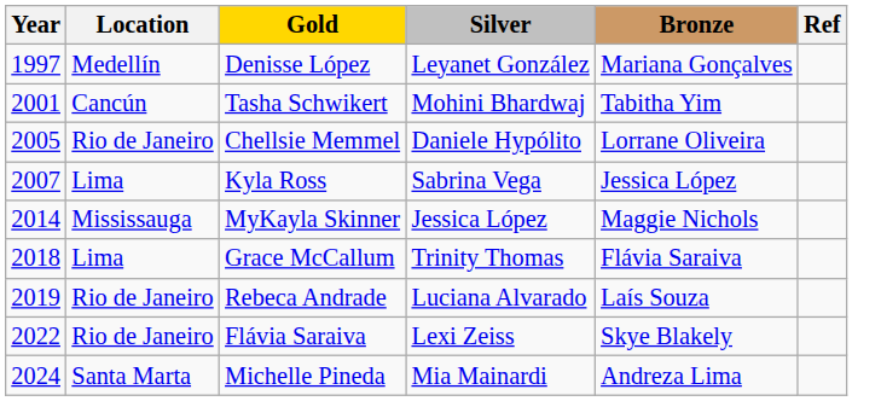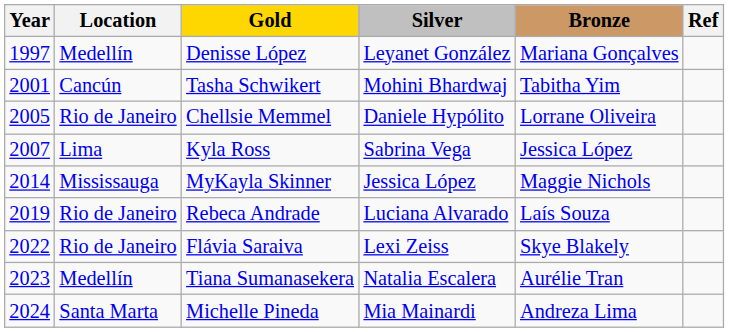 <table class="wikitable">
 <tr>
 <th>Year</th>
 <th>Location</th>
 <th style="background-color:gold;">Gold</th>
 <th style="background-color:silver;">Silver</th>
 <th style="background-color:#cc9966;">Bronze</th>
 <th>Ref</th>
 </tr>
 <tr>
 <td><a href='#'>1997</a></td>
 <td> <a href='#'>Medellín</a></td>
 <td> <a href='#'>Denisse López</a></td>
 <td> <a href='#'>Leyanet González</a></td>
 <td> <a href='#'>Mariana Gonçalves</a></td>
 <td></td>
 </tr>
 <tr>
 <td><a href='#'>2001</a></td>
 <td> <a href='#'>Cancún</a></td>
 <td> <a href='#'>Tasha Schwikert</a></td>
 <td> <a href='#'>Mohini Bhardwaj</a></td>
 <td> <a href='#'>Tabitha Yim</a></td>
 <td></td>
 </tr>
 <tr>
 <td><a href='#'>2005</a></td>
 <td> <a href='#'>Rio de Janeiro</a></td>
 <td> <a href='#'>Chellsie Memmel</a></td>
 <td> <a href='#'>Daniele Hypólito</a></td>
 <td> <a href='#'>Lorrane Oliveira</a></td>
 <td></td>
 </tr>
 <tr>
 <td><a href='#'>2007</a></td>
 <td> <a href='#'>Lima</a></td>
 <td> <a href='#'>Kyla Ross</a></td>
 <td> <a href='#'>Sabrina Vega</a></td>
 <td> <a href='#'>Jessica López</a></td>
 <td></td>
 </tr>
 <tr>
 <td><a href='#'>2014</a></td>
 <td> <a href='#'>Mississauga</a></td>
 <td> <a href='#'>MyKayla Skinner</a></td>
 <td> <a href='#'>Jessica López</a></td>
 <td> <a href='#'>Maggie Nichols</a></td>
 <td></td>
 </tr>
 <tr>
-<td><a href='#'>2018</a></td>
-<td> <a href='#'>Lima</a></td>
-<td> <a href='#'>Grace McCallum</a></td>
-<td> <a href='#'>Trinity Thomas</a></td>
-<td> <a href='#'>Flávia Saraiva</a></td>
-<td></td>
-</tr>
-<tr>
 <td><a href='#'>2019</a></td>
 <td> <a href='#'>Rio de Janeiro</a></td>
 <td> <a href='#'>Rebeca Andrade</a></td>
 <td> <a href='#'>Luciana Alvarado</a></td>
 <td> <a href='#'>Laís Souza</a></td>
 <td></td>
 </tr>
 <tr>
 <td><a href='#'>2022</a></td>
 <td> <a href='#'>Rio de Janeiro</a></td>
 <td> <a href='#'>Flávia Saraiva</a></td>
 <td> <a href='#'>Lexi Zeiss</a></td>
 <td> <a href='#'>Skye Blakely</a></td>
 <td></td>
 </tr>
 <tr>
+<td><a href='#'>2023</a></td>
+<td> <a href='#'>Medellín</a></td>
+<td> <a href='#'>Tiana Sumanasekera</a></td>
+<td> <a href='#'>Natalia Escalera</a></td>
+<td> <a href='#'>Aurélie Tran</a></td>
+<td></td>
+</tr>
+<tr>
 <td><a href='#'>2024</a></td>
 <td> <a href='#'>Santa Marta</a></td>
 <td> <a href='#'>Michelle Pineda</a></td>
 <td> <a href='#'>Mia Mainardi</a></td>
 <td> <a href='#'>Andreza Lima</a></td>
 <td></td>
 </tr>
 </table>
